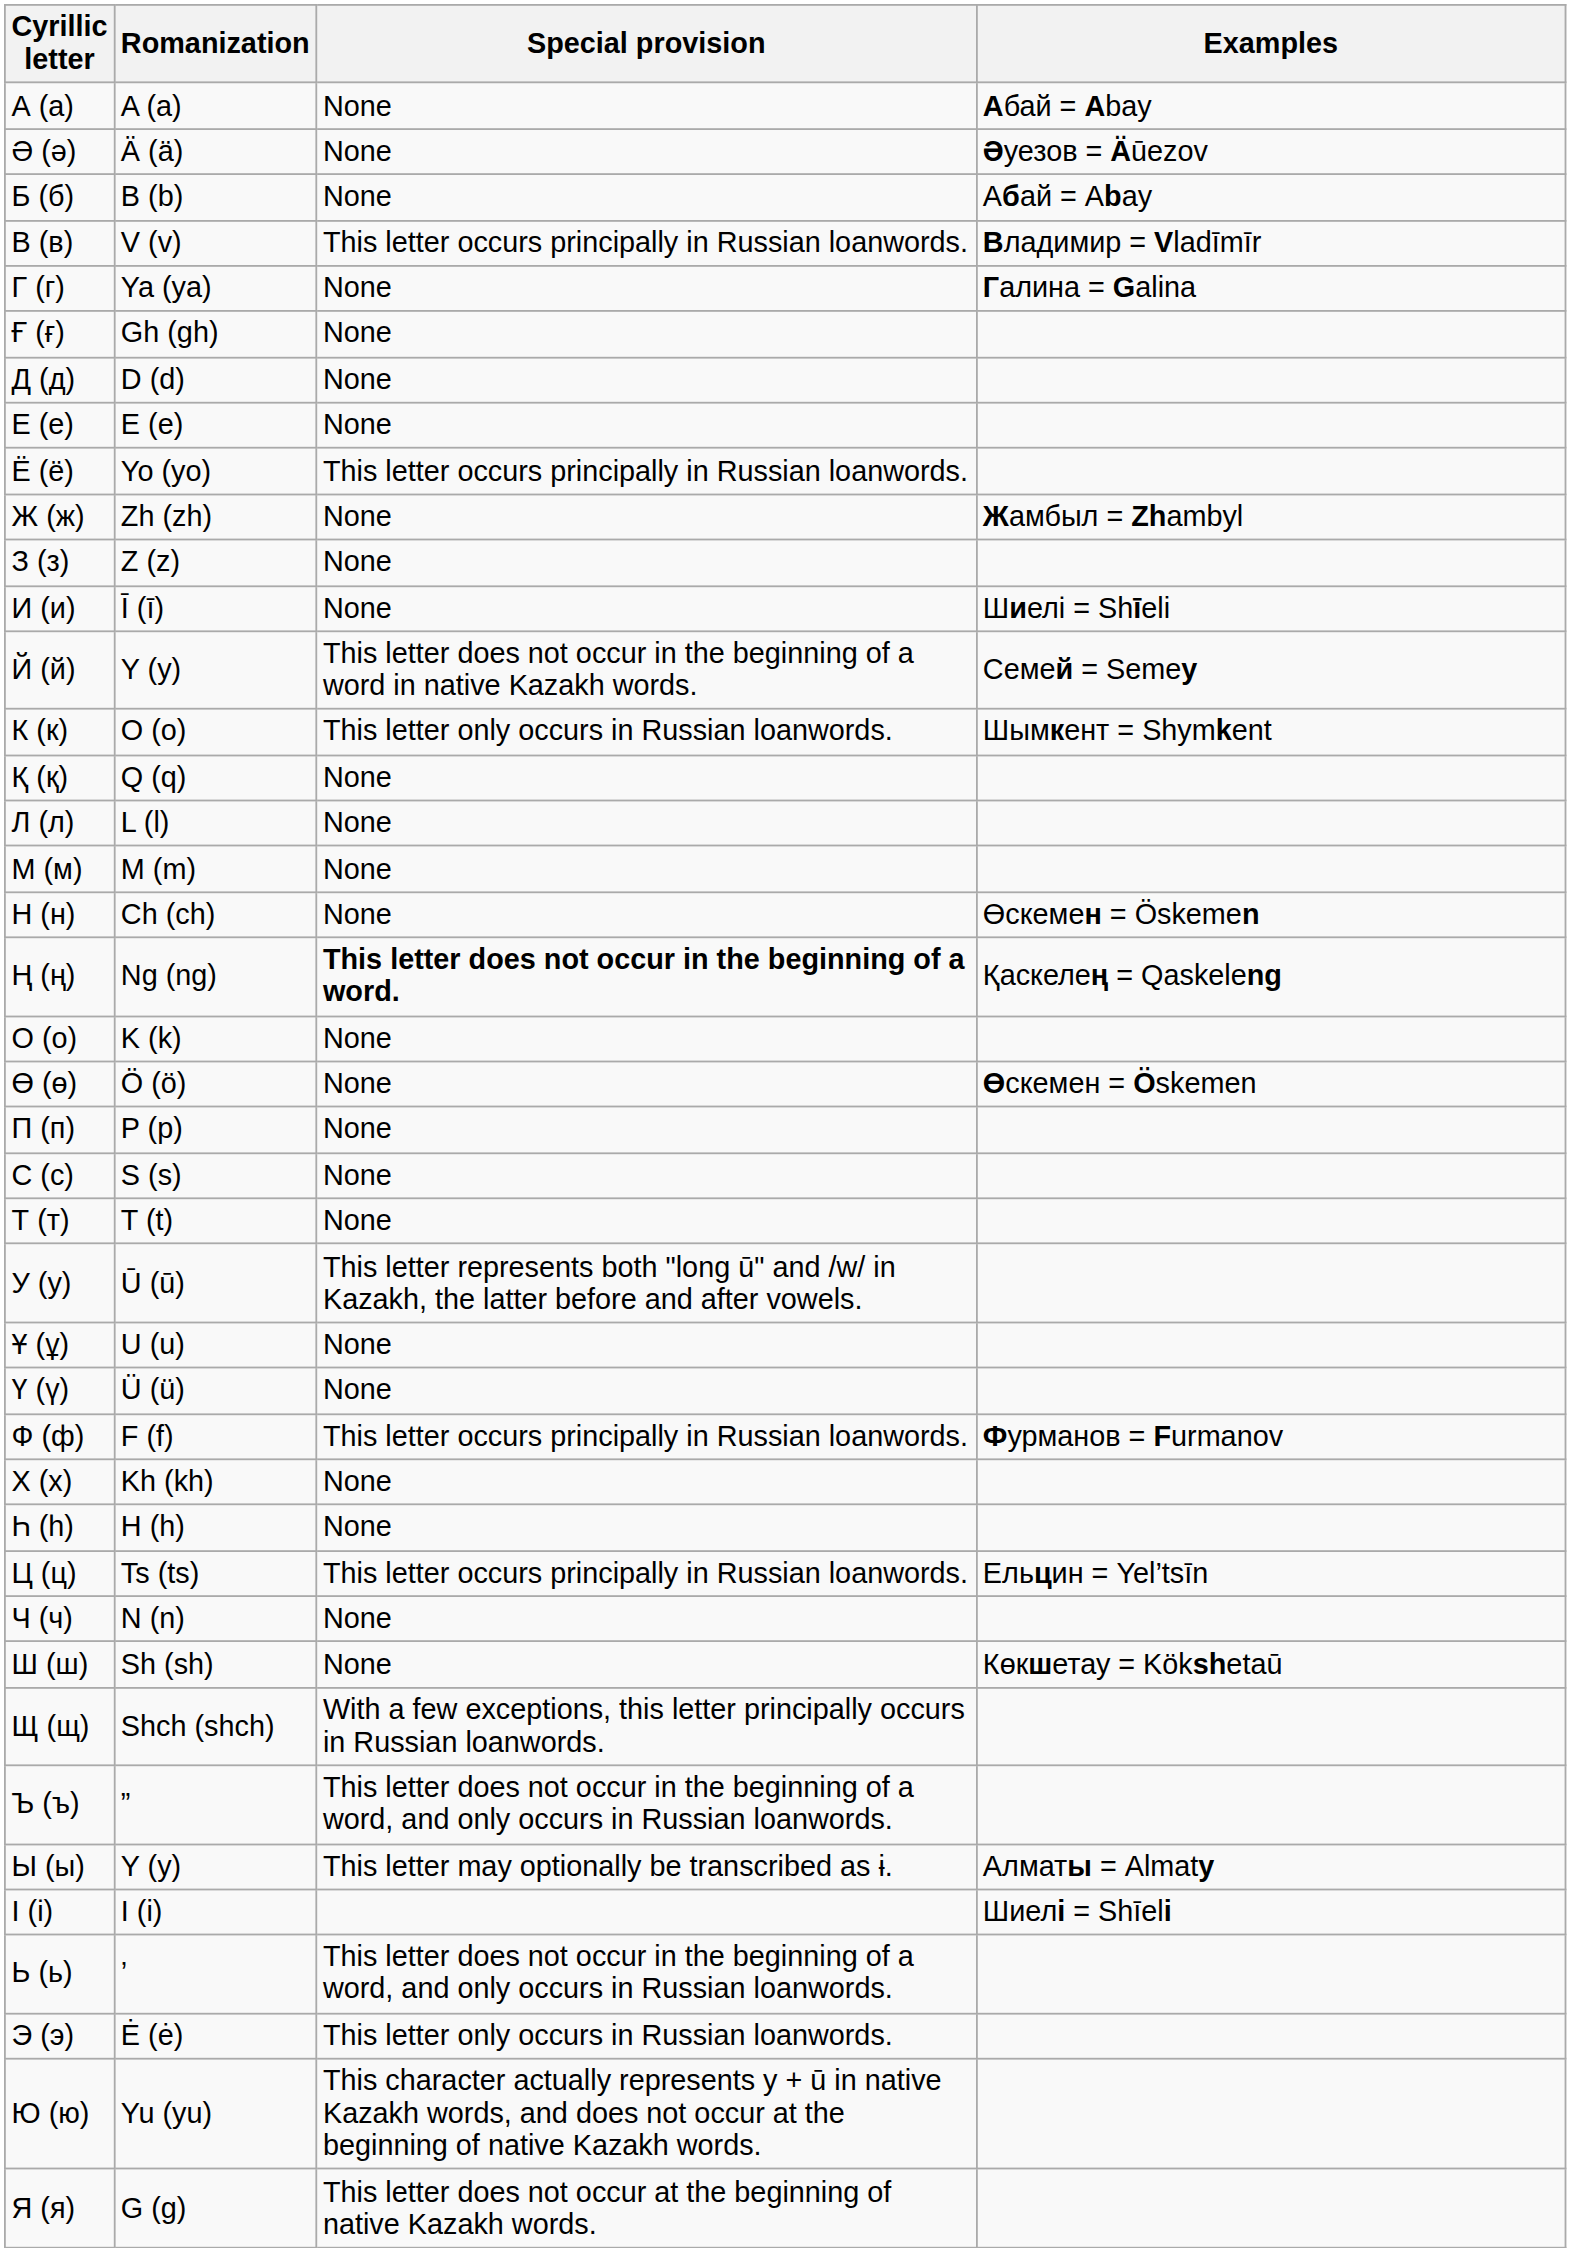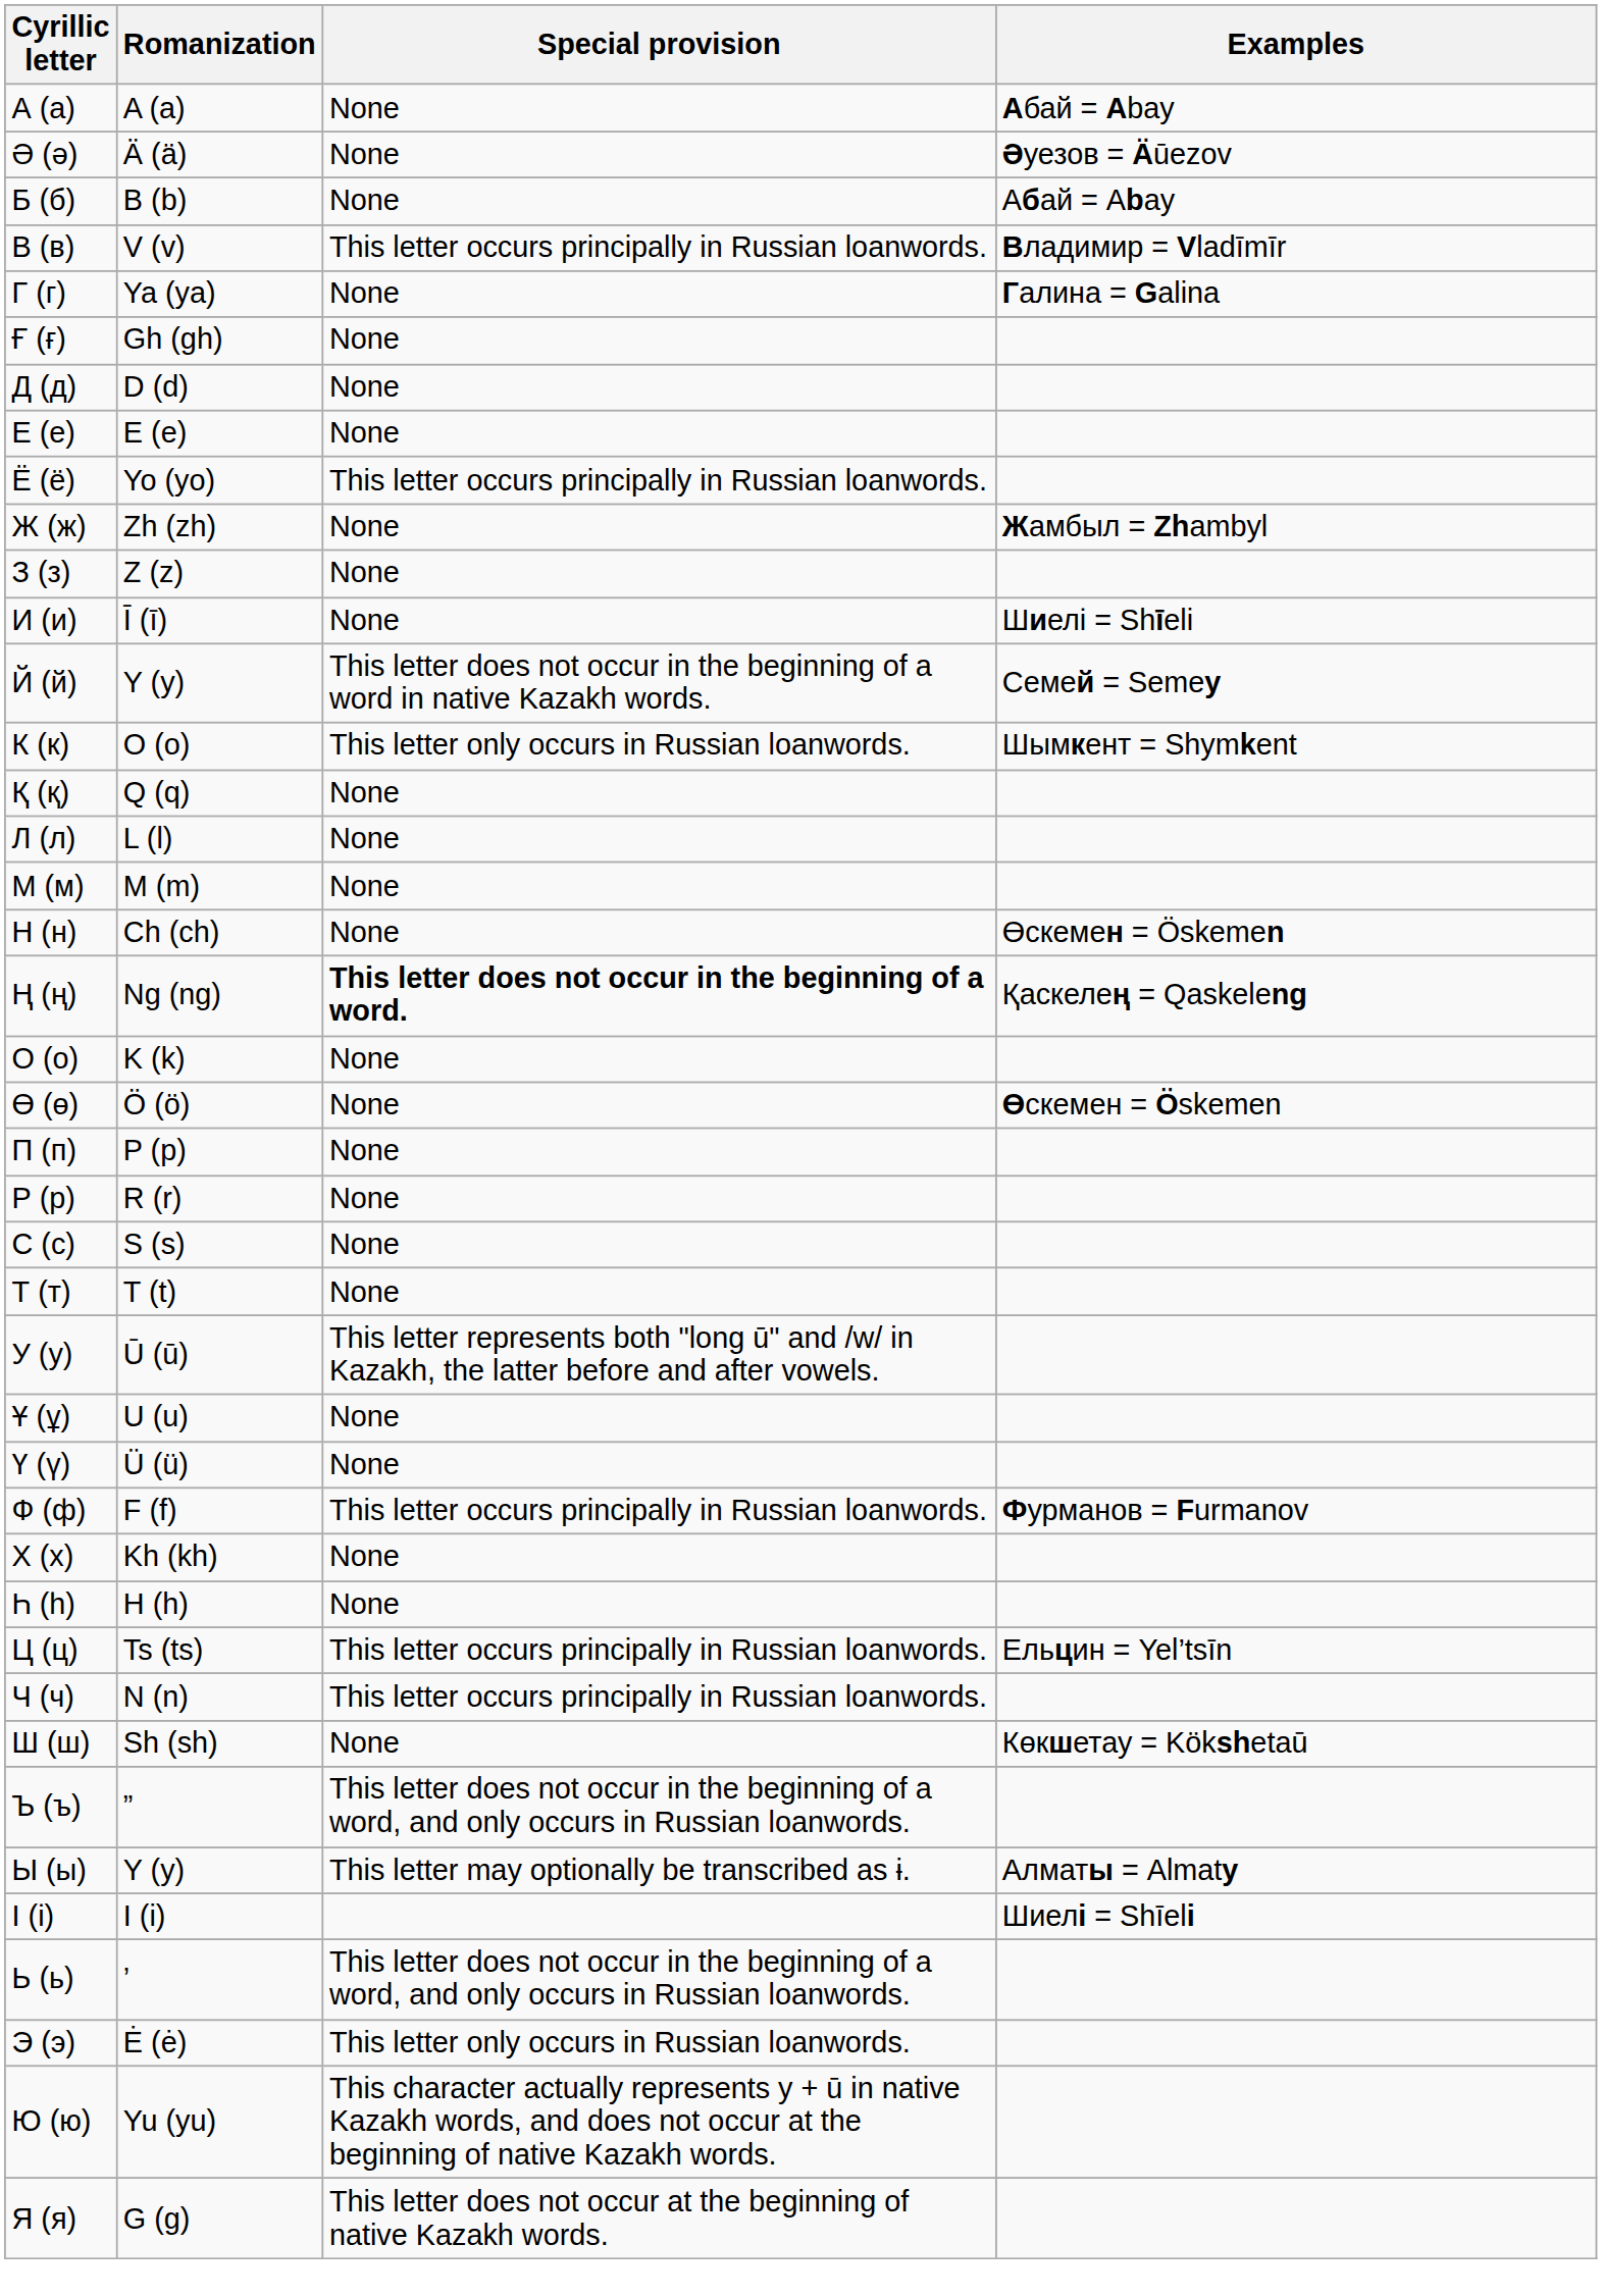 <table class="wikitable">
 <tr style="background: #efefef;">
 <th>Cyrillic<br>letter</th>
 <th>Romanization</th>
 <th>Special provision</th>
 <th style="width:20em">Examples</th>
 </tr>
 <tr>
 <td>А (а)</td>
 <td>A (a)</td>
 <td>None</td>
 <td><strong>А</strong>бай = <strong>A</strong>bay</td>
 </tr>
 <tr>
 <td>Ә (ә)</td>
 <td>Ä (ä)</td>
 <td>None</td>
 <td><strong>Ә</strong>уезов = <strong>Ä</strong>ūezov</td>
 </tr>
 <tr>
 <td>Б (б)</td>
 <td>B (b)</td>
 <td>None</td>
 <td>A<strong>б</strong>ай = A<strong>b</strong>ay</td>
 </tr>
 <tr>
 <td>В (в)</td>
 <td>V (v)</td>
 <td>This letter occurs principally in Russian loanwords.</td>
 <td><strong>В</strong>ладимир = <strong>V</strong>ladīmīr</td>
 </tr>
 <tr>
 <td>Г (г)</td>
 <td>Ya (ya)</td>
 <td>None</td>
 <td><strong>Г</strong>алина = <strong>G</strong>alina</td>
 </tr>
 <tr>
 <td>Ғ (ғ)</td>
 <td>Gh (gh)</td>
 <td>None</td>
 <td></td>
 </tr>
 <tr>
 <td>Д (д)</td>
 <td>D (d)</td>
 <td>None</td>
 <td></td>
 </tr>
 <tr>
 <td>Е (е)</td>
 <td>E (e)</td>
 <td>None</td>
 <td></td>
 </tr>
 <tr>
 <td>Ё (ё)</td>
 <td>Yo (yo)</td>
 <td>This letter occurs principally in Russian loanwords.</td>
 <td></td>
 </tr>
 <tr>
 <td>Ж (ж)</td>
 <td>Zh (zh)</td>
 <td>None</td>
 <td><strong>Ж</strong>амбыл = <strong>Zh</strong>ambyl</td>
 </tr>
 <tr>
 <td>З (з)</td>
 <td>Z (z)</td>
 <td>None</td>
 <td></td>
 </tr>
 <tr>
 <td>И (и)</td>
 <td>Ī (ī)</td>
 <td>None</td>
 <td>Ш<strong>и</strong>елі = Sh<strong>ī</strong>eli</td>
 </tr>
 <tr>
 <td>Й (й)</td>
 <td>Y (y)</td>
 <td>This letter does not occur in the beginning of a word in native Kazakh words.</td>
 <td>Семе<strong>й</strong> = Seme<strong>y</strong></td>
 </tr>
 <tr>
 <td>К (к)</td>
 <td>O (o)</td>
 <td>This letter only occurs in Russian loanwords.</td>
 <td>Шым<strong>к</strong>ент = Shym<strong>k</strong>ent</td>
 </tr>
 <tr>
 <td>Қ (қ)</td>
 <td>Q (q)</td>
 <td>None</td>
 <td></td>
 </tr>
 <tr>
 <td>Л (л)</td>
 <td>L (l)</td>
 <td>None</td>
 <td></td>
 </tr>
 <tr>
 <td>М (м)</td>
 <td>M (m)</td>
 <td>None</td>
 <td></td>
 </tr>
 <tr>
 <td>Н (н)</td>
 <td>Ch (ch)</td>
 <td>None</td>
 <td>Өскеме<strong>н</strong> = Öskeme<strong>n</strong></td>
 </tr>
 <tr>
 <td>Ң (ң)</td>
 <td>Ng (ng)</td>
 <td><strong>This letter does not occur in the beginning of a word.</strong></td>
 <td>Қаскеле<strong>ң</strong> = Qaskele<strong>ng</strong></td>
 </tr>
 <tr>
 <td>О (о)</td>
 <td>K (k)</td>
 <td>None</td>
 <td></td>
 </tr>
 <tr>
 <td>Ө (ө)</td>
 <td>Ö (ö)</td>
 <td>None</td>
 <td><strong>Ө</strong>скемен = <strong>Ö</strong>skemen</td>
 </tr>
 <tr>
 <td>П (п)</td>
 <td>P (p)</td>
 <td>None</td>
 <td></td>
 </tr>
 <tr>
+<td>Р (р)</td>
+<td>R (r)</td>
+<td>None</td>
+<td></td>
+</tr>
+<tr>
 <td>С (с)</td>
 <td>S (s)</td>
 <td>None</td>
 <td></td>
 </tr>
 <tr>
 <td>Т (т)</td>
 <td>T (t)</td>
 <td>None</td>
 <td></td>
 </tr>
 <tr>
 <td>У (у)</td>
 <td>Ū (ū)</td>
 <td>This letter represents both "long ū" and /w/ in Kazakh, the latter before and after vowels.</td>
 <td></td>
 </tr>
 <tr>
 <td>Ұ (ұ)</td>
 <td>U (u)</td>
 <td>None</td>
 <td></td>
 </tr>
 <tr>
 <td>Ү (ү)</td>
 <td>Ü (ü)</td>
 <td>None</td>
 <td></td>
 </tr>
 <tr>
 <td>Ф (ф)</td>
 <td>F (f)</td>
 <td>This letter occurs principally in Russian loanwords.</td>
 <td><strong>Ф</strong>урманов = <strong>F</strong>urmanov</td>
 </tr>
 <tr>
 <td>Х (х)</td>
 <td>Kh (kh)</td>
 <td>None</td>
 <td></td>
 </tr>
 <tr>
 <td>Һ (һ)</td>
 <td>H (h)</td>
 <td>None</td>
 <td></td>
 </tr>
 <tr>
 <td>Ц (ц)</td>
 <td>Ts (ts)</td>
 <td>This letter occurs principally in Russian loanwords.</td>
 <td>Ель<strong>ц</strong>ин = Yel’tsīn</td>
 </tr>
 <tr>
 <td>Ч (ч)</td>
 <td>N (n)</td>
-<td>None</td>
+<td>This letter occurs principally in Russian loanwords.</td>
 <td></td>
 </tr>
 <tr>
 <td>Ш (ш)</td>
 <td>Sh (sh)</td>
 <td>None</td>
 <td>Көк<strong>ш</strong>етау = Kök<strong>sh</strong>etaū</td>
-</tr>
-<tr>
-<td>Щ (щ)</td>
-<td>Shch (shch)</td>
-<td>With a few exceptions, this letter principally occurs in Russian loanwords.</td>
-<td></td>
 </tr>
 <tr>
 <td>Ъ (ъ)</td>
 <td>”</td>
 <td>This letter does not occur in the beginning of a word, and only occurs in Russian loanwords.</td>
 <td></td>
 </tr>
 <tr>
 <td>Ы (ы)</td>
 <td>Y (y)</td>
 <td>This letter may optionally be transcribed as ɨ.</td>
 <td>Алмат<strong>ы</strong> = Almat<strong>y</strong></td>
 </tr>
 <tr>
 <td>І (і)</td>
 <td>I (i)</td>
 <td></td>
 <td>Шиел<strong>і</strong> = Shīel<strong>i</strong></td>
 </tr>
 <tr>
 <td>Ь (ь)</td>
 <td>’</td>
 <td>This letter does not occur in the beginning of a word, and only occurs in Russian loanwords.</td>
 <td></td>
 </tr>
 <tr>
 <td>Э (э)</td>
 <td>Ė (ė)</td>
 <td>This letter only occurs in Russian loanwords.</td>
 <td></td>
 </tr>
 <tr>
 <td>Ю (ю)</td>
 <td>Yu (yu)</td>
 <td>This character actually represents y + ū in native Kazakh words, and does not occur at the beginning of native Kazakh words.</td>
 <td></td>
 </tr>
 <tr>
 <td>Я (я)</td>
 <td>G (g)</td>
 <td>This letter does not occur at the beginning of native Kazakh words.</td>
 <td></td>
 </tr>
 </table>
